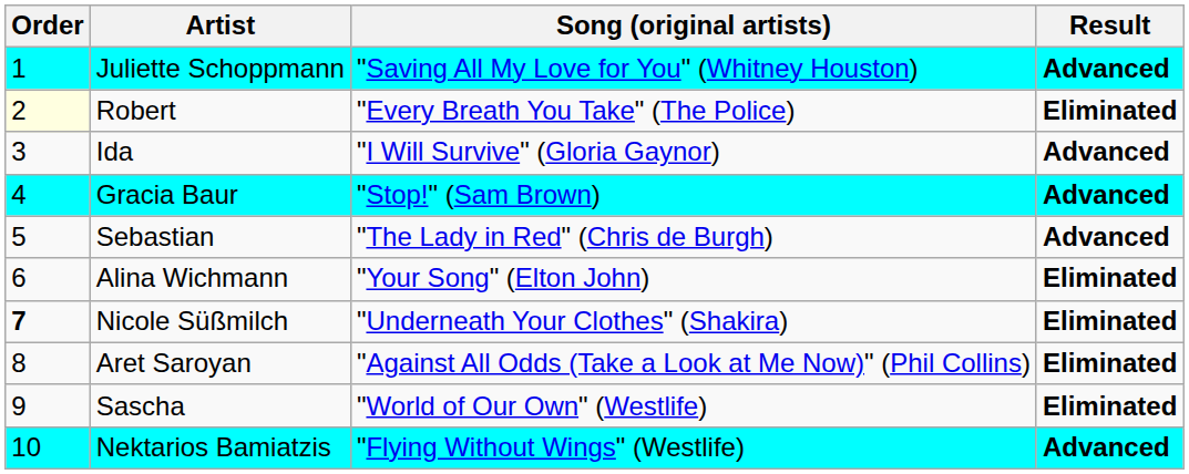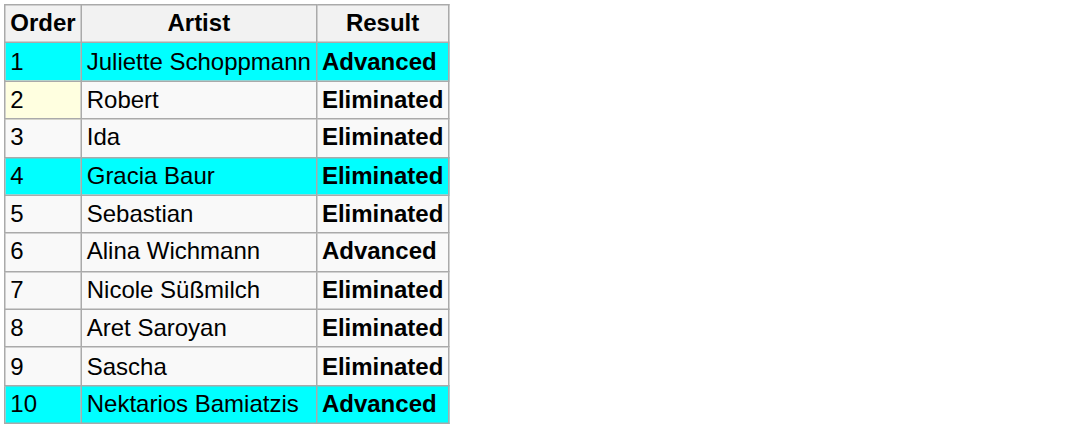 <table class=wikitable>
 <tr>
 <th>Order</th>
 <th>Artist</th>
-<th>Song (original artists)</th>
 <th>Result</th>
 </tr>
 <tr style="background:cyan;">
 <td>1</td>
 <td>Juliette Schoppmann</td>
-<td>"<a href='#'>Saving All My Love for You</a>" (<a href='#'>Whitney Houston</a>)</td>
 <td><strong>Advanced</strong></td>
 </tr>
 <tr>
 <td style="background: lightyellow;">2</td>
 <td>Robert</td>
-<td>"<a href='#'>Every Breath You Take</a>" (<a href='#'>The Police</a>)</td>
 <td><strong>Eliminated</strong></td>
 </tr>
 <tr>
 <td>3</td>
 <td>Ida</td>
-<td>"<a href='#'>I Will Survive</a>" (<a href='#'>Gloria Gaynor</a>)</td>
-<td><strong>Advanced</strong></td>
+<td><strong>Eliminated</strong></td>
 </tr>
 <tr style="background:cyan;">
 <td>4</td>
 <td>Gracia Baur</td>
-<td>"<a href='#'>Stop!</a>" (<a href='#'>Sam Brown</a>)</td>
-<td><strong>Advanced</strong></td>
+<td><strong>Eliminated</strong></td>
 </tr>
 <tr>
 <td>5</td>
 <td>Sebastian</td>
-<td>"<a href='#'>The Lady in Red</a>" (<a href='#'>Chris de Burgh</a>)</td>
-<td><strong>Advanced</strong></td>
+<td><strong>Eliminated</strong></td>
 </tr>
 <tr>
 <td>6</td>
 <td>Alina Wichmann</td>
-<td>"<a href='#'>Your Song</a>" (<a href='#'>Elton John</a>)</td>
-<td><strong>Eliminated</strong></td>
+<td><strong>Advanced</strong></td>
 </tr>
 <tr>
-<td><strong>7</strong></td>
+<td>7</td>
 <td>Nicole Süßmilch</td>
-<td>"<a href='#'>Underneath Your Clothes</a>" (<a href='#'>Shakira</a>)</td>
 <td><strong>Eliminated</strong></td>
 </tr>
 <tr>
 <td>8</td>
 <td>Aret Saroyan</td>
-<td>"<a href='#'>Against All Odds (Take a Look at Me Now)</a>" (<a href='#'>Phil Collins</a>)</td>
 <td><strong>Eliminated</strong></td>
 </tr>
 <tr>
 <td>9</td>
 <td>Sascha</td>
-<td>"<a href='#'>World of Our Own</a>" (<a href='#'>Westlife</a>)</td>
 <td><strong>Eliminated</strong></td>
 </tr>
 <tr style="background:cyan;">
 <td>10</td>
 <td>Nektarios Bamiatzis</td>
-<td>"<a href='#'>Flying Without Wings</a>" (Westlife)</td>
 <td><strong>Advanced</strong></td>
 </tr>
 </table>
